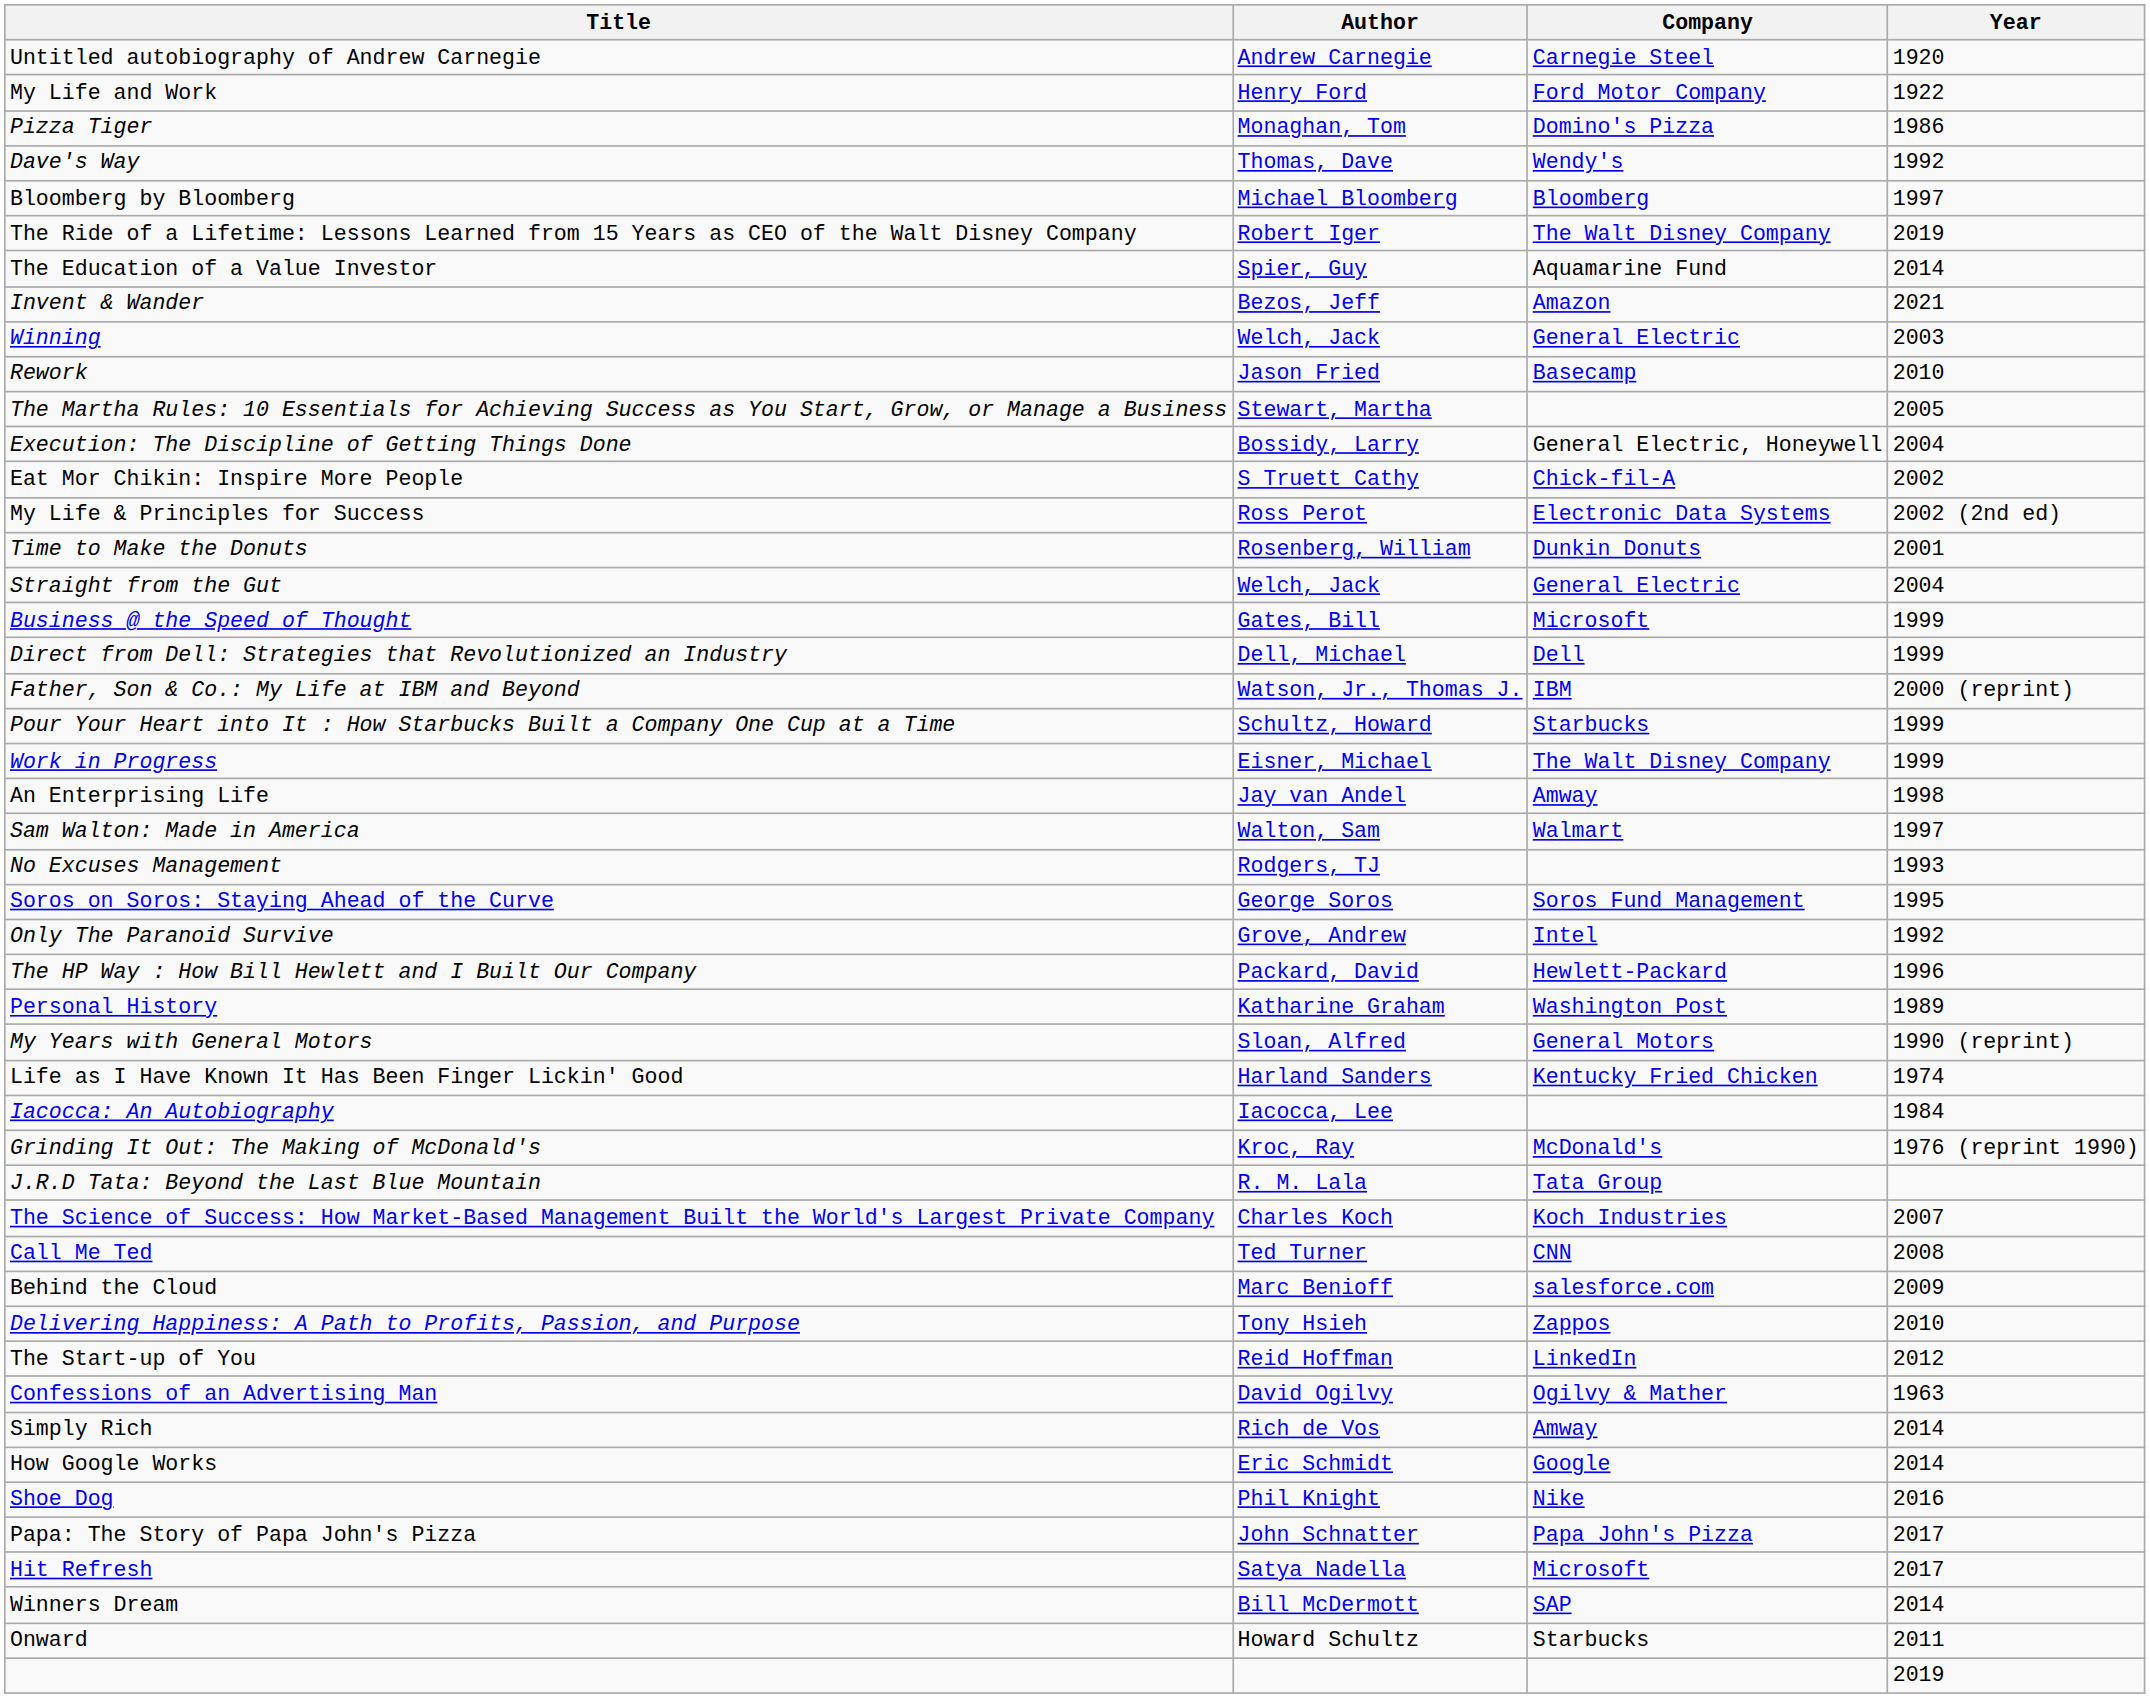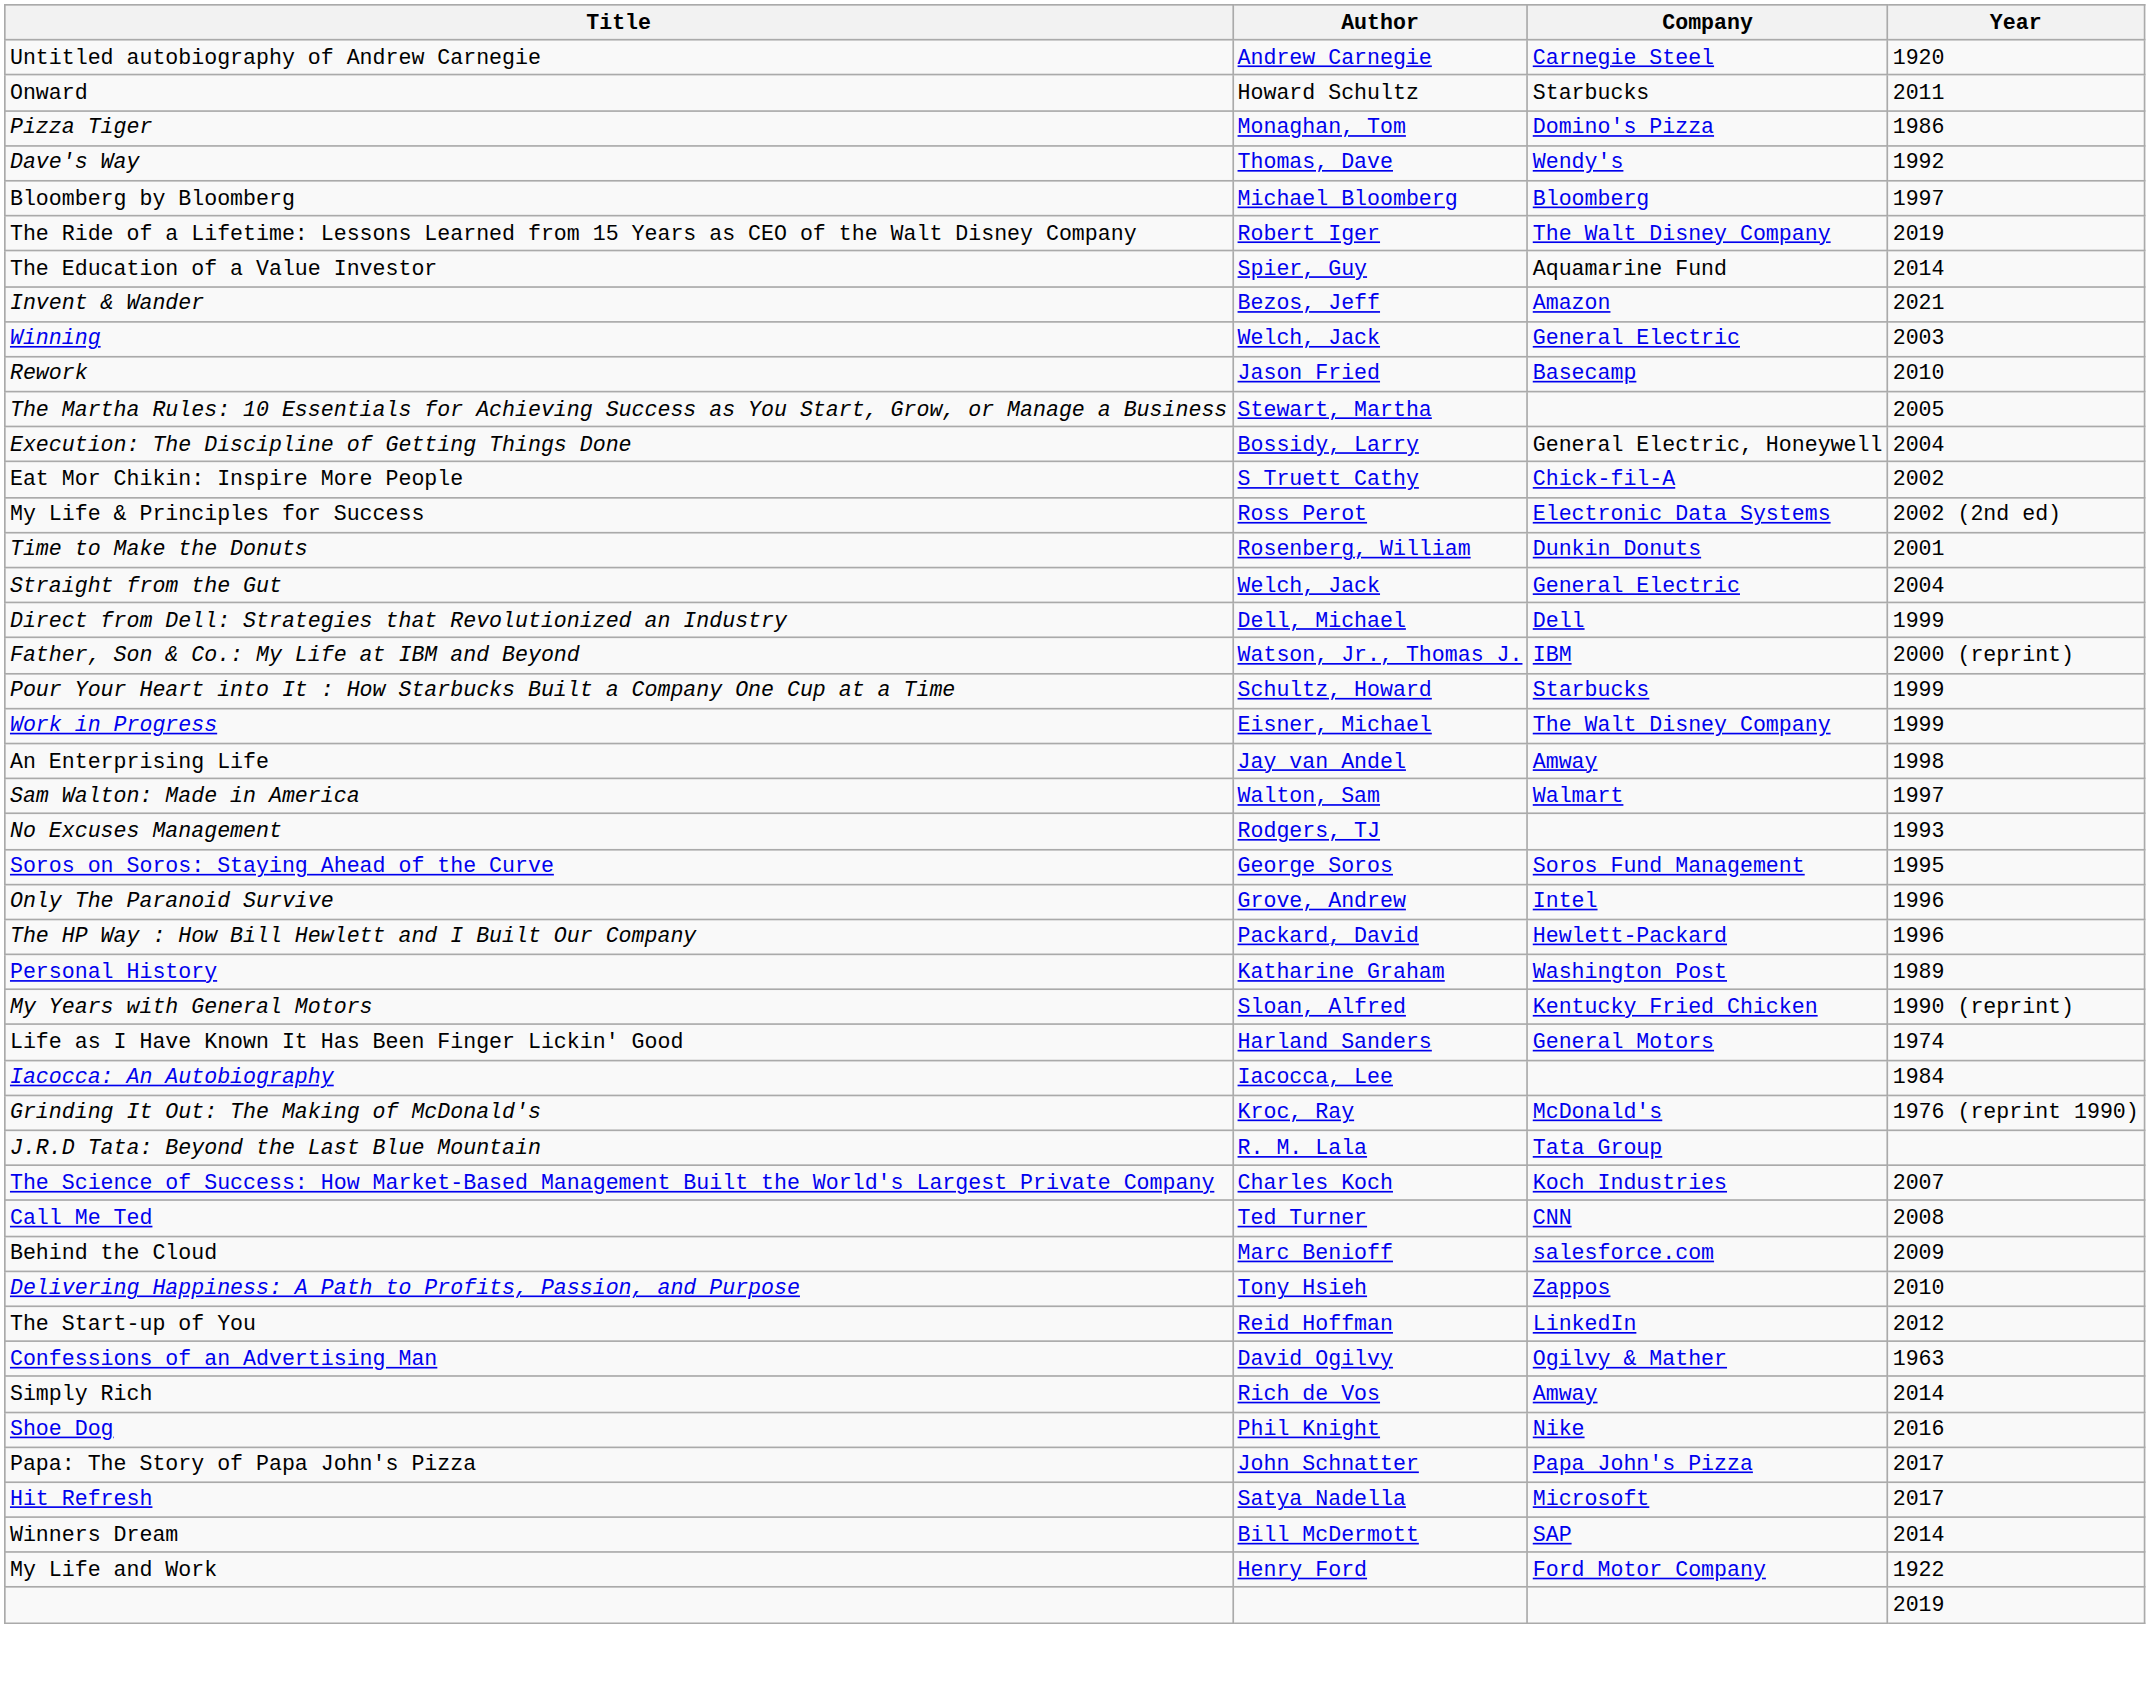 <table class="wikitable sortable">
 <tr>
 <th>Title</th>
 <th>Author</th>
 <th>Company</th>
 <th>Year</th>
 </tr>
 <tr>
 <td>Untitled autobiography of Andrew Carnegie</td>
 <td><a href='#'>Andrew Carnegie</a></td>
 <td><a href='#'>Carnegie Steel</a></td>
 <td>1920</td>
 </tr>
 <tr>
-<td>My Life and Work</td>
-<td><a href='#'>Henry Ford</a></td>
-<td><a href='#'>Ford Motor Company</a></td>
-<td>1922</td>
+<td>Onward</td>
+<td>Howard Schultz</td>
+<td>Starbucks</td>
+<td>2011</td>
 </tr>
 <tr>
 <td><em> Pizza Tiger</em></td>
 <td><a href='#'>Monaghan, Tom</a></td>
 <td><a href='#'>Domino's Pizza</a></td>
 <td>1986</td>
 </tr>
 <tr>
 <td><em>Dave's Way</em></td>
 <td><a href='#'>Thomas, Dave</a></td>
 <td><a href='#'>Wendy's</a></td>
 <td>1992</td>
 </tr>
 <tr>
 <td>Bloomberg by Bloomberg</td>
 <td><a href='#'>Michael Bloomberg</a></td>
 <td><a href='#'>Bloomberg</a></td>
 <td>1997</td>
 </tr>
 <tr>
 <td>The Ride of a Lifetime: Lessons Learned from 15 Years as CEO of the Walt Disney Company</td>
 <td><a href='#'>Robert Iger</a></td>
 <td><a href='#'>The Walt Disney Company</a></td>
 <td>2019</td>
 </tr>
 <tr>
 <td>The Education of a Value Investor</td>
 <td><a href='#'>Spier, Guy</a></td>
 <td>Aquamarine Fund</td>
 <td>2014</td>
 </tr>
 <tr>
 <td><em>Invent & Wander</em></td>
 <td><a href='#'>Bezos, Jeff</a></td>
 <td><a href='#'>Amazon</a></td>
 <td>2021</td>
 </tr>
 <tr>
 <td><em><a href='#'>Winning</a></em></td>
 <td><a href='#'>Welch, Jack</a></td>
 <td><a href='#'>General Electric</a></td>
 <td>2003</td>
 </tr>
 <tr>
 <td><em>Rework</em></td>
 <td><a href='#'>Jason Fried</a></td>
 <td><a href='#'>Basecamp</a></td>
 <td>2010</td>
 </tr>
 <tr>
 <td><em>The Martha Rules: 10 Essentials for Achieving Success as You Start, Grow, or Manage a Business</em></td>
 <td><a href='#'>Stewart, Martha</a></td>
 <td></td>
 <td>2005</td>
 </tr>
 <tr>
 <td><em>Execution: The Discipline of Getting Things Done</em></td>
 <td><a href='#'>Bossidy, Larry</a></td>
 <td>General Electric, Honeywell</td>
 <td>2004</td>
 </tr>
 <tr>
 <td>Eat Mor Chikin: Inspire More People</td>
 <td><a href='#'>S Truett Cathy</a></td>
 <td><a href='#'>Chick-fil-A</a></td>
 <td>2002</td>
 </tr>
 <tr>
 <td>My Life & Principles for Success</td>
 <td><a href='#'>Ross Perot</a></td>
 <td><a href='#'>Electronic Data Systems</a></td>
 <td>2002 (2nd ed)</td>
 </tr>
 <tr>
 <td><em>Time to Make the Donuts</em></td>
 <td><a href='#'>Rosenberg, William</a></td>
 <td><a href='#'>Dunkin Donuts</a></td>
 <td>2001</td>
 </tr>
 <tr>
 <td><em>Straight from the Gut </em></td>
 <td><a href='#'>Welch, Jack</a></td>
 <td><a href='#'>General Electric</a></td>
 <td>2004</td>
 </tr>
 <tr>
-<td><em><a href='#'>Business @ the Speed of Thought</a> </em></td>
-<td><a href='#'>Gates, Bill</a></td>
-<td><a href='#'>Microsoft</a></td>
-<td>1999</td>
-</tr>
-<tr>
 <td><em>Direct from Dell: Strategies that Revolutionized an Industry</em></td>
 <td><a href='#'>Dell, Michael</a></td>
 <td><a href='#'>Dell</a></td>
 <td>1999</td>
 </tr>
 <tr>
 <td><em>Father, Son & Co.: My Life at IBM and Beyond</em></td>
 <td><a href='#'>Watson, Jr., Thomas J.</a></td>
 <td><a href='#'>IBM</a></td>
 <td>2000 (reprint)</td>
 </tr>
 <tr>
 <td><em>Pour Your Heart into It : How Starbucks Built a Company One Cup at a Time</em></td>
 <td><a href='#'>Schultz, Howard</a></td>
 <td><a href='#'>Starbucks</a></td>
 <td>1999</td>
 </tr>
 <tr>
 <td><em><a href='#'>Work in Progress</a></em></td>
 <td><a href='#'>Eisner, Michael</a></td>
 <td><a href='#'>The Walt Disney Company</a></td>
 <td>1999</td>
 </tr>
 <tr>
 <td>An Enterprising Life</td>
 <td><a href='#'>Jay van Andel</a></td>
 <td><a href='#'>Amway</a></td>
 <td>1998</td>
 </tr>
 <tr>
 <td><em>Sam Walton: Made in America </em></td>
 <td><a href='#'>Walton, Sam</a></td>
 <td><a href='#'>Walmart</a></td>
 <td>1997</td>
 </tr>
 <tr>
 <td><em>No Excuses Management </em></td>
 <td><a href='#'>Rodgers, TJ</a></td>
 <td></td>
 <td>1993</td>
 </tr>
 <tr>
 <td><a href='#'>Soros on Soros: Staying Ahead of the Curve</a></td>
 <td><a href='#'>George Soros</a></td>
 <td><a href='#'>Soros Fund Management</a></td>
 <td>1995</td>
 </tr>
 <tr>
 <td><em>Only The Paranoid Survive</em></td>
 <td><a href='#'>Grove, Andrew</a></td>
 <td><a href='#'>Intel</a></td>
-<td>1992</td>
+<td>1996</td>
 </tr>
 <tr>
 <td><em>The HP Way : How Bill Hewlett and I Built Our Company</em></td>
 <td><a href='#'>Packard, David</a></td>
 <td><a href='#'>Hewlett-Packard</a></td>
 <td>1996</td>
 </tr>
 <tr>
 <td><a href='#'>Personal History</a></td>
 <td><a href='#'>Katharine Graham</a></td>
 <td><a href='#'>Washington Post</a></td>
 <td>1989</td>
 </tr>
 <tr>
 <td><em>My Years with General Motors</em></td>
 <td><a href='#'>Sloan, Alfred</a></td>
-<td><a href='#'>General Motors</a></td>
+<td><a href='#'>Kentucky Fried Chicken</a></td>
 <td>1990 (reprint)</td>
 </tr>
 <tr>
 <td>Life as I Have Known It Has Been Finger Lickin' Good</td>
 <td><a href='#'>Harland Sanders</a></td>
-<td><a href='#'>Kentucky Fried Chicken</a></td>
+<td><a href='#'>General Motors</a></td>
 <td>1974</td>
 </tr>
 <tr>
 <td><em><a href='#'>Iacocca: An Autobiography</a></em></td>
 <td><a href='#'>Iacocca, Lee</a></td>
 <td></td>
 <td>1984</td>
 </tr>
 <tr>
 <td><em>Grinding It Out: The Making of McDonald's</em></td>
 <td><a href='#'>Kroc, Ray</a></td>
 <td><a href='#'>McDonald's</a></td>
 <td>1976 (reprint 1990)</td>
 </tr>
 <tr>
 <td><em>J.R.D Tata: Beyond the Last Blue Mountain</em></td>
 <td><a href='#'>R. M. Lala</a></td>
 <td><a href='#'>Tata Group</a></td>
 <td></td>
 </tr>
 <tr>
 <td><a href='#'>The Science of Success: How Market-Based Management Built the World's Largest Private Company</a></td>
 <td><a href='#'>Charles Koch</a></td>
 <td><a href='#'>Koch Industries</a></td>
 <td>2007</td>
 </tr>
 <tr>
 <td><a href='#'>Call Me Ted</a></td>
 <td><a href='#'>Ted Turner</a></td>
 <td><a href='#'>CNN</a></td>
 <td>2008</td>
 </tr>
 <tr>
 <td>Behind the Cloud</td>
 <td><a href='#'>Marc Benioff</a></td>
 <td><a href='#'>salesforce.com</a></td>
 <td>2009</td>
 </tr>
 <tr>
 <td><em><a href='#'>Delivering Happiness: A Path to Profits, Passion, and Purpose</a></em></td>
 <td><a href='#'>Tony Hsieh</a></td>
 <td><a href='#'>Zappos</a></td>
 <td>2010</td>
 </tr>
 <tr>
 <td>The Start-up of You</td>
 <td><a href='#'>Reid Hoffman</a></td>
 <td><a href='#'>LinkedIn</a></td>
 <td>2012</td>
 </tr>
 <tr>
 <td><a href='#'>Confessions of an Advertising Man</a></td>
 <td><a href='#'>David Ogilvy</a></td>
 <td><a href='#'>Ogilvy & Mather</a></td>
 <td>1963</td>
 </tr>
 <tr>
 <td>Simply Rich</td>
 <td><a href='#'>Rich de Vos</a></td>
 <td><a href='#'>Amway</a></td>
 <td>2014</td>
 </tr>
 <tr>
-<td>How Google Works</td>
-<td><a href='#'>Eric Schmidt</a></td>
-<td><a href='#'>Google</a></td>
-<td>2014</td>
-</tr>
-<tr>
 <td><a href='#'>Shoe Dog</a></td>
 <td><a href='#'>Phil Knight</a></td>
 <td><a href='#'>Nike</a></td>
 <td>2016</td>
 </tr>
 <tr>
 <td>Papa: The Story of Papa John's Pizza</td>
 <td><a href='#'>John Schnatter</a></td>
 <td><a href='#'>Papa John's Pizza</a></td>
 <td>2017</td>
 </tr>
 <tr>
 <td><a href='#'>Hit Refresh</a></td>
 <td><a href='#'>Satya Nadella</a></td>
 <td><a href='#'>Microsoft</a></td>
 <td>2017</td>
 </tr>
 <tr>
 <td>Winners Dream</td>
 <td><a href='#'>Bill McDermott</a></td>
 <td><a href='#'>SAP</a></td>
 <td>2014</td>
 </tr>
 <tr>
-<td>Onward</td>
-<td>Howard Schultz</td>
-<td>Starbucks</td>
-<td>2011</td>
+<td>My Life and Work</td>
+<td><a href='#'>Henry Ford</a></td>
+<td><a href='#'>Ford Motor Company</a></td>
+<td>1922</td>
 </tr>
 <tr>
 <td><em></em></td>
 <td></td>
 <td></td>
 <td>2019</td>
 </tr>
 </table>
